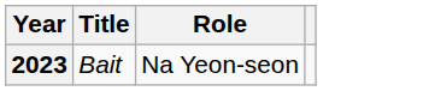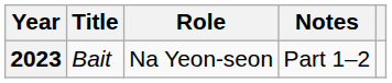 <table class="wikitable plainrowheaders">
 <tr>
 <th scope="col">Year</th>
 <th scope="col">Title</th>
 <th scope="col">Role</th>
+<th scope="col" class="unsortable">Notes</th>
 <th scope="col" class="unsortable"></th>
 </tr>
 <tr>
 <th scope="row">2023</th>
 <td><em>Bait</em></td>
 <td>Na Yeon-seon</td>
+<td>Part 1–2</td>
 <td style="text-align:center"></td>
 </tr>
 </table>
